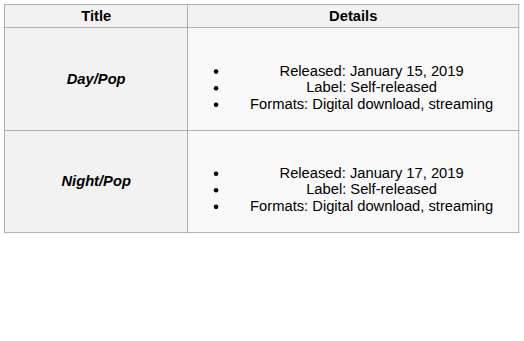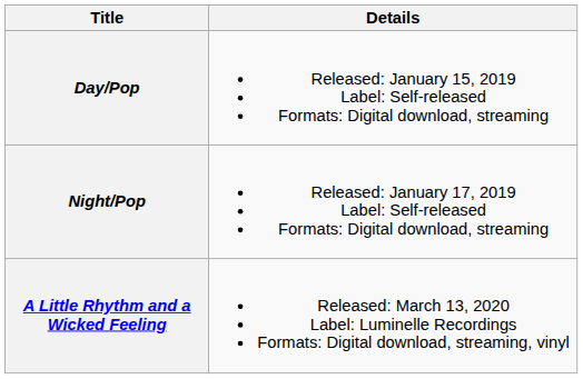 <table class="wikitable plainrowheaders" style="text-align:center;" border="1">
 <tr>
 <th scope="col" style="width:12em;">Title</th>
 <th scope="col" style="width:22em;">Details</th>
 </tr>
 <tr>
 <th scope="row"><em>Day/Pop</em></th>
 <td><br><ul><li>Released: January 15, 2019</li><li>Label: Self-released</li><li>Formats: Digital download, streaming</li></ul></td>
 </tr>
 <tr>
 <th scope="row"><em>Night/Pop</em></th>
 <td><br><ul><li>Released: January 17, 2019</li><li>Label: Self-released</li><li>Formats: Digital download, streaming</li></ul></td>
 </tr>
+<tr>
+<th scope="row"><em><a href='#'>A Little Rhythm and a Wicked Feeling</a></em></th>
+<td><br><ul><li>Released: March 13, 2020</li><li>Label: Luminelle Recordings</li><li>Formats: Digital download, streaming, vinyl</li></ul></td>
+</tr>
 </table>
